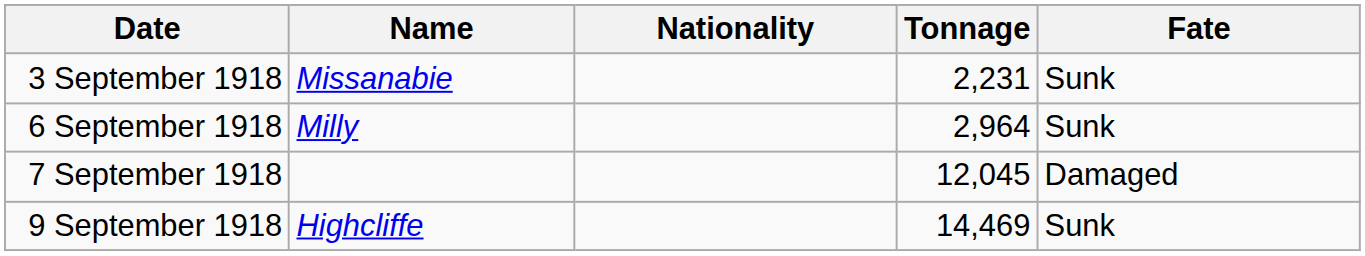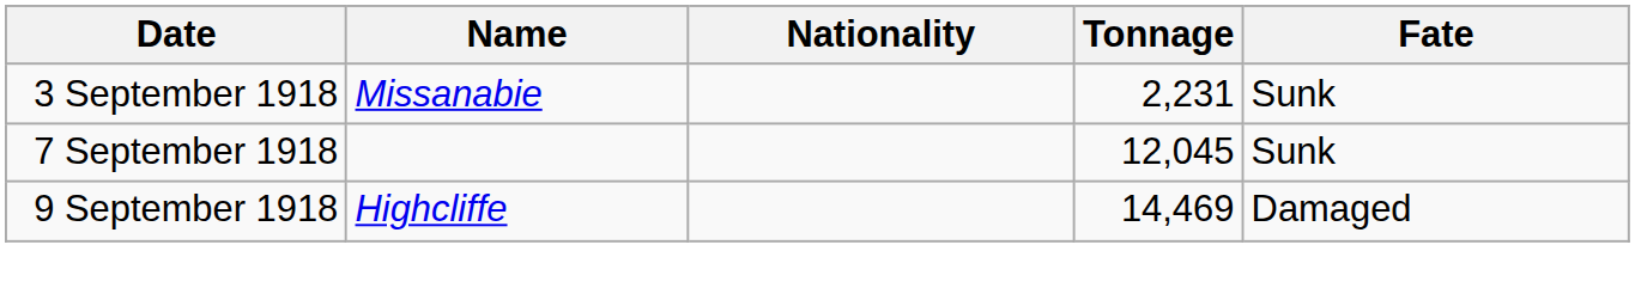 <table class="wikitable sortable">
 <tr>
 <th width="140px">Date</th>
 <th width="140px">Name</th>
 <th width="160px">Nationality</th>
 <th width="25px">Tonnage</th>
 <th width="160px">Fate</th>
 </tr>
 <tr>
 <td align="right">3 September 1918</td>
 <td align="left"><a href='#'><em>Missanabie</em></a></td>
 <td align="left"></td>
 <td align="right">2,231</td>
 <td align="left">Sunk</td>
 </tr>
 <tr>
-<td align="right">6 September 1918</td>
-<td align="left"><a href='#'><em>Milly</em></a></td>
-<td align="left"></td>
-<td align="right">2,964</td>
-<td align="left">Sunk</td>
-</tr>
-<tr>
 <td align="right">7 September 1918</td>
 <td align="left"></td>
 <td align="left"></td>
 <td align="right">12,045</td>
-<td align="left">Damaged</td>
+<td align="left">Sunk</td>
 </tr>
 <tr>
 <td align="right">9 September 1918</td>
 <td align="left"><a href='#'><em>Highcliffe</em></a></td>
 <td align="left"></td>
 <td align="right">14,469</td>
-<td align="left">Sunk</td>
+<td align="left">Damaged</td>
 </tr>
 </table>
